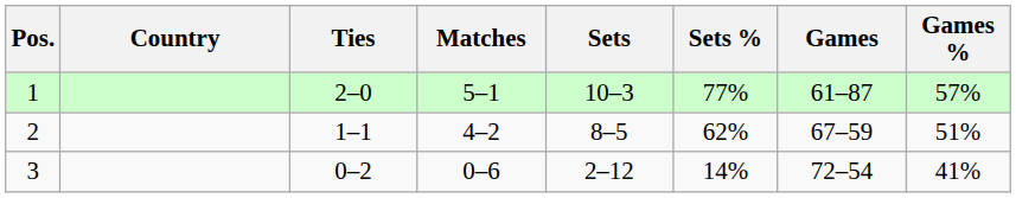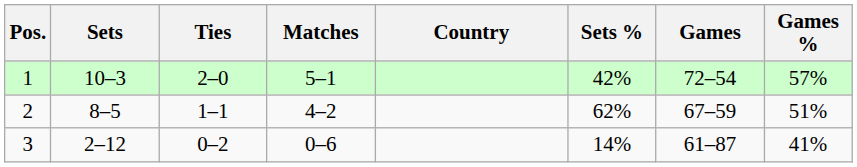 <table class="wikitable nowrap" style=text-align:center>
 <tr>
 <th>Pos.</th>
-<th width=140>Country</th>
+<th width=75>Sets</th>
 <th width=75>Ties</th>
 <th width=75>Matches</th>
-<th width=75>Sets</th>
+<th width=140>Country</th>
 <th width=60>Sets %</th>
 <th width=75>Games</th>
 <th width=60>Games %</th>
 </tr>
 <tr bgcolor=ccffcc>
 <td>1</td>
-<td align=left></td>
+<td>10–3</td>
 <td>2–0</td>
 <td>5–1</td>
-<td>10–3</td>
-<td>77%</td>
-<td>61–87</td>
+<td align=left></td>
+<td>42%</td>
+<td>72–54</td>
 <td>57%</td>
 </tr>
 <tr>
 <td>2</td>
-<td align=left></td>
+<td>8–5</td>
 <td>1–1</td>
 <td>4–2</td>
-<td>8–5</td>
+<td align=left></td>
 <td>62%</td>
 <td>67–59</td>
 <td>51%</td>
 </tr>
 <tr>
 <td>3</td>
-<td align=left></td>
+<td>2–12</td>
 <td>0–2</td>
 <td>0–6</td>
-<td>2–12</td>
+<td align=left></td>
 <td>14%</td>
-<td>72–54</td>
+<td>61–87</td>
 <td>41%</td>
 </tr>
 </table>
